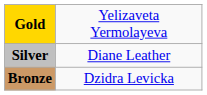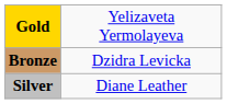 <table class="wikitable" style="text-align:center; " width="35%">
 <tr>
 <td bgcolor="gold"><strong>Gold</strong></td>
 <td><a href='#'>Yelizaveta Yermolayeva</a><br>  <small><em></em></small></td>
 </tr>
 <tr>
+<td bgcolor="CC9966"><strong>Bronze</strong></td>
+<td><a href='#'>Dzidra Levicka</a><br>  <small><em></em></small></td>
+</tr>
+<tr>
 <td bgcolor="silver"><strong>Silver</strong></td>
 <td><a href='#'>Diane Leather</a><br>  <small><em></em></small></td>
 </tr>
-<tr>
-<td bgcolor="CC9966"><strong>Bronze</strong></td>
-<td><a href='#'>Dzidra Levicka</a><br>  <small><em></em></small></td>
-</tr>
 </table>
